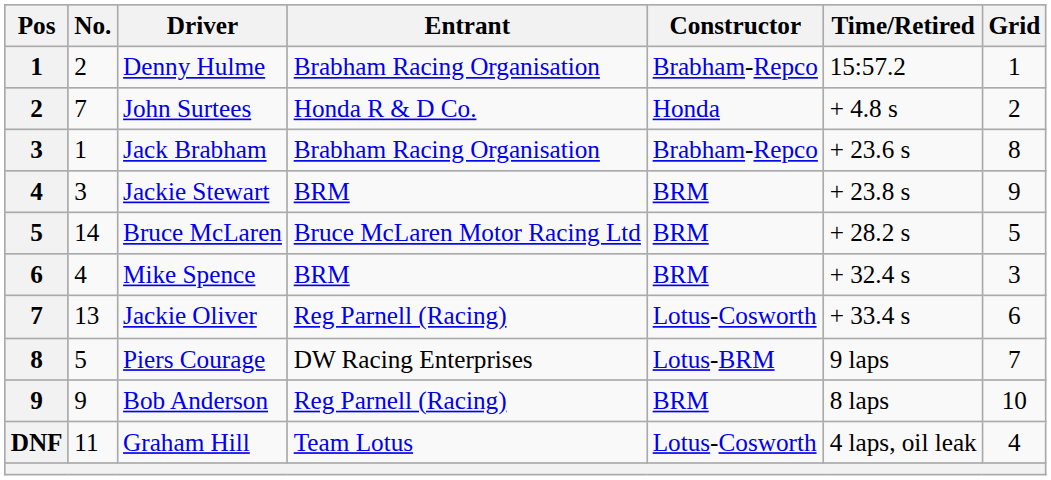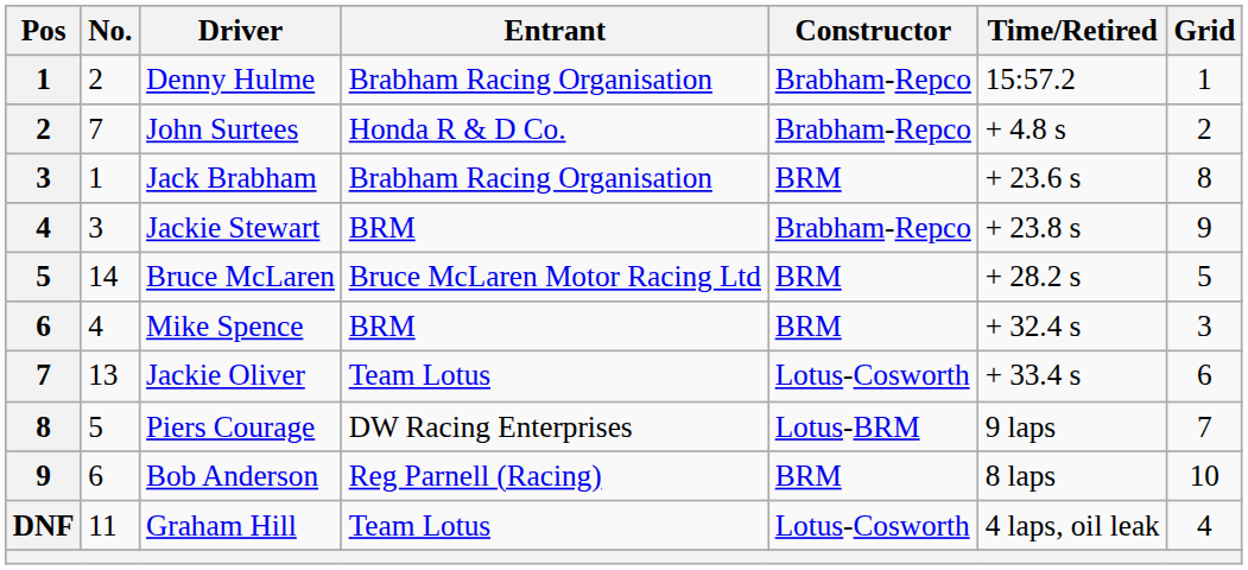 <table class="wikitable" style="font-size: 95%;">
 <tr>
 <th>Pos</th>
 <th>No.</th>
 <th>Driver</th>
 <th>Entrant</th>
 <th>Constructor</th>
 <th>Time/Retired</th>
 <th>Grid</th>
 </tr>
 <tr>
 <th>1</th>
 <td>2</td>
 <td> <a href='#'>Denny Hulme</a></td>
 <td><a href='#'>Brabham Racing Organisation</a></td>
 <td><a href='#'>Brabham</a>-<a href='#'>Repco</a></td>
 <td>15:57.2</td>
 <td style="text-align:center">1</td>
 </tr>
 <tr>
 <th>2</th>
 <td>7</td>
 <td> <a href='#'>John Surtees</a></td>
 <td><a href='#'>Honda R & D Co.</a></td>
-<td><a href='#'>Honda</a></td>
+<td><a href='#'>Brabham</a>-<a href='#'>Repco</a></td>
 <td>+ 4.8 s</td>
 <td style="text-align:center">2</td>
 </tr>
 <tr>
 <th>3</th>
 <td>1</td>
 <td> <a href='#'>Jack Brabham</a></td>
 <td><a href='#'>Brabham Racing Organisation</a></td>
-<td><a href='#'>Brabham</a>-<a href='#'>Repco</a></td>
+<td><a href='#'>BRM</a></td>
 <td>+ 23.6 s</td>
 <td style="text-align:center">8</td>
 </tr>
 <tr>
 <th>4</th>
 <td>3</td>
 <td> <a href='#'>Jackie Stewart</a></td>
 <td><a href='#'>BRM</a></td>
-<td><a href='#'>BRM</a></td>
+<td><a href='#'>Brabham</a>-<a href='#'>Repco</a></td>
 <td>+ 23.8 s</td>
 <td style="text-align:center">9</td>
 </tr>
 <tr>
 <th>5</th>
 <td>14</td>
 <td> <a href='#'>Bruce McLaren</a></td>
 <td><a href='#'>Bruce McLaren Motor Racing Ltd</a></td>
 <td><a href='#'>BRM</a></td>
 <td>+ 28.2 s</td>
 <td style="text-align:center">5</td>
 </tr>
 <tr>
 <th>6</th>
 <td>4</td>
 <td> <a href='#'>Mike Spence</a></td>
 <td><a href='#'>BRM</a></td>
 <td><a href='#'>BRM</a></td>
 <td>+ 32.4 s</td>
 <td style="text-align:center">3</td>
 </tr>
 <tr>
 <th>7</th>
 <td>13</td>
 <td> <a href='#'>Jackie Oliver</a></td>
-<td><a href='#'>Reg Parnell (Racing)</a></td>
+<td><a href='#'>Team Lotus</a></td>
 <td><a href='#'>Lotus</a>-<a href='#'>Cosworth</a></td>
 <td>+ 33.4 s</td>
 <td style="text-align:center">6</td>
 </tr>
 <tr>
 <th>8</th>
 <td>5</td>
 <td> <a href='#'>Piers Courage</a></td>
 <td>DW Racing Enterprises</td>
 <td><a href='#'>Lotus</a>-<a href='#'>BRM</a></td>
 <td>9 laps</td>
 <td style="text-align:center">7</td>
 </tr>
 <tr>
 <th>9</th>
-<td>9</td>
+<td>6</td>
 <td> <a href='#'>Bob Anderson</a></td>
 <td><a href='#'>Reg Parnell (Racing)</a></td>
 <td><a href='#'>BRM</a></td>
 <td>8 laps</td>
 <td style="text-align:center">10</td>
 </tr>
 <tr>
 <th>DNF</th>
 <td>11</td>
 <td> <a href='#'>Graham Hill</a></td>
 <td><a href='#'>Team Lotus</a></td>
 <td><a href='#'>Lotus</a>-<a href='#'>Cosworth</a></td>
 <td>4 laps, oil leak</td>
 <td style="text-align:center">4</td>
 </tr>
 <tr>
 <th colspan="7"></th>
 </tr>
 </table>
